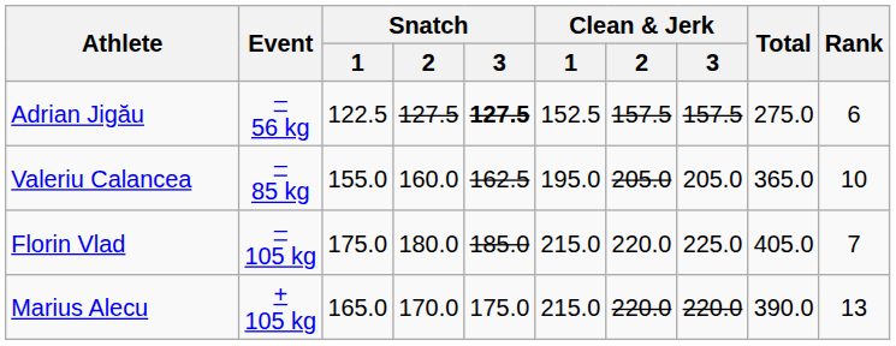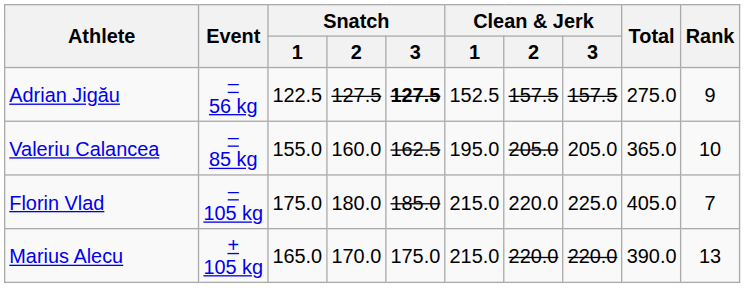 <table class=wikitable style="font-size:95%" width="90%">
 <tr>
 <th rowspan="2">Athlete</th>
 <th rowspan="2">Event</th>
 <th colspan="3">Snatch</th>
 <th colspan="3">Clean & Jerk</th>
 <th rowspan="2">Total</th>
 <th rowspan="2">Rank</th>
 </tr>
 <tr>
 <th>1</th>
 <th>2</th>
 <th>3</th>
 <th>1</th>
 <th>2</th>
 <th>3</th>
 </tr>
 <tr>
 <td width=30%><a href='#'>Adrian Jigău</a></td>
 <td align=center><a href='#'>– 56 kg</a></td>
 <td align=center>122.5</td>
 <td align=center><s>127.5</s></td>
 <td align=center><strong><s>127.5</s></strong></td>
 <td align=center>152.5</td>
 <td align=center><s>157.5</s></td>
 <td align=center><s>157.5</s></td>
 <td align=center>275.0</td>
-<td align=center>6</td>
+<td align=center>9</td>
 </tr>
 <tr>
 <td width=30%><a href='#'>Valeriu Calancea</a></td>
 <td align=center><a href='#'>– 85 kg</a></td>
 <td align=center>155.0</td>
 <td align=center>160.0</td>
 <td align=center><s>162.5</s></td>
 <td align=center>195.0</td>
 <td align=center><s>205.0</s></td>
 <td align=center>205.0</td>
 <td align=center>365.0</td>
 <td align=center>10</td>
 </tr>
 <tr>
 <td width=30%><a href='#'>Florin Vlad</a></td>
 <td align=center><a href='#'>– 105 kg</a></td>
 <td align=center>175.0</td>
 <td align=center>180.0</td>
 <td align=center><s>185.0</s></td>
 <td align=center>215.0</td>
 <td align=center>220.0</td>
 <td align=center>225.0</td>
 <td align=center>405.0</td>
 <td align=center>7</td>
 </tr>
 <tr>
 <td width=30%><a href='#'>Marius Alecu</a></td>
 <td align=center><a href='#'>+ 105 kg</a></td>
 <td align=center>165.0</td>
 <td align=center>170.0</td>
 <td align=center>175.0</td>
 <td align=center>215.0</td>
 <td align=center><s>220.0</s></td>
 <td align=center><s>220.0</s></td>
 <td align=center>390.0</td>
 <td align=center>13</td>
 </tr>
 </table>
